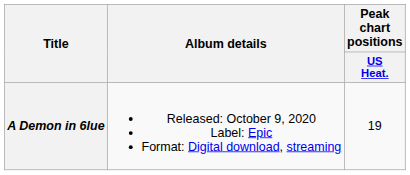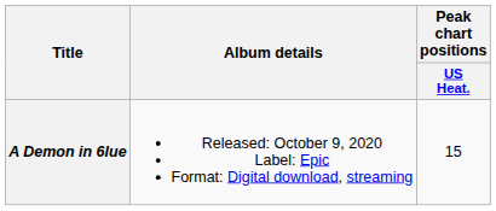 <table class="wikitable plainrowheaders" style="text-align:center;">
 <tr>
 <th rowspan="2">Title</th>
 <th rowspan="2">Album details</th>
 <th>Peak chart positions</th>
 </tr>
 <tr>
 <th scope="col" style="width:3em;font-size:90%;"><a href='#'>US<br>Heat.</a></th>
 </tr>
 <tr>
 <th scope="row"><em>A Demon in 6lue</em></th>
 <td><br><ul><li>Released: October 9, 2020</li><li>Label: <a href='#'>Epic</a></li><li>Format: <a href='#'>Digital download</a>, <a href='#'>streaming</a></li></ul></td>
-<td>19<br></td>
+<td>15<br></td>
 </tr>
 </table>
